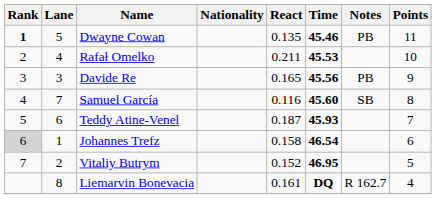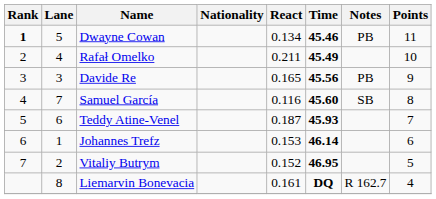 <table class="wikitable sortable" style="text-align:center">
 <tr>
 <th>Rank</th>
 <th>Lane</th>
 <th>Name</th>
 <th>Nationality</th>
 <th>React</th>
 <th>Time</th>
 <th>Notes</th>
 <th>Points</th>
 </tr>
 <tr>
 <td><strong>1</strong></td>
 <td>5</td>
 <td align=left><a href='#'>Dwayne Cowan</a></td>
 <td align=left></td>
-<td>0.135</td>
+<td>0.134</td>
 <td><strong>45.46</strong></td>
 <td>PB</td>
 <td>11</td>
 </tr>
 <tr>
 <td>2</td>
 <td>4</td>
 <td align=left><a href='#'>Rafał Omelko</a></td>
 <td align=left></td>
 <td>0.211</td>
-<td><strong>45.53</strong></td>
+<td><strong>45.49</strong></td>
 <td></td>
 <td>10</td>
 </tr>
 <tr>
 <td>3</td>
 <td>3</td>
 <td align=left><a href='#'>Davide Re</a></td>
 <td align=left></td>
 <td>0.165</td>
 <td><strong>45.56</strong></td>
 <td>PB</td>
 <td>9</td>
 </tr>
 <tr>
 <td>4</td>
 <td>7</td>
 <td align=left><a href='#'>Samuel García</a></td>
 <td align=left></td>
 <td>0.116</td>
 <td><strong>45.60</strong></td>
 <td>SB</td>
 <td>8</td>
 </tr>
 <tr>
 <td>5</td>
 <td>6</td>
 <td align=left><a href='#'>Teddy Atine-Venel</a></td>
 <td align=left></td>
 <td>0.187</td>
 <td><strong>45.93</strong></td>
 <td></td>
 <td>7</td>
 </tr>
 <tr>
-<td style="background: lightgrey;">6</td>
+<td>6</td>
 <td>1</td>
 <td align=left><a href='#'>Johannes Trefz</a></td>
 <td align=left></td>
-<td>0.158</td>
-<td><strong>46.54</strong></td>
+<td>0.153</td>
+<td><strong>46.14</strong></td>
 <td></td>
 <td>6</td>
 </tr>
 <tr>
 <td>7</td>
 <td>2</td>
 <td align=left><a href='#'>Vitaliy Butrym</a></td>
 <td align=left></td>
 <td>0.152</td>
 <td><strong>46.95</strong></td>
 <td></td>
 <td>5</td>
 </tr>
 <tr>
 <td></td>
 <td>8</td>
 <td align=left><a href='#'>Liemarvin Bonevacia</a></td>
 <td align=left></td>
 <td>0.161</td>
 <td><strong>DQ</strong></td>
 <td>R 162.7</td>
 <td>4</td>
 </tr>
 <tr>
 </tr>
 </table>
